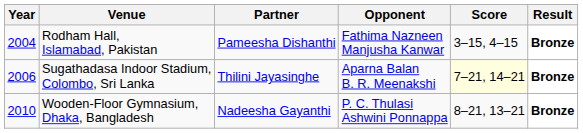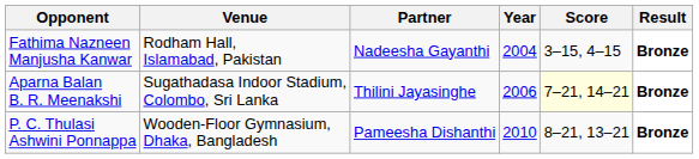 <table class="sortable wikitable" style="font-size: 90%;">
 <tr>
-<th>Year</th>
+<th>Opponent</th>
 <th>Venue</th>
 <th>Partner</th>
-<th>Opponent</th>
+<th>Year</th>
 <th>Score</th>
 <th>Result</th>
 </tr>
 <tr>
+<td align="left"> <a href='#'>Fathima Nazneen</a><br> <a href='#'>Manjusha Kanwar</a></td>
+<td align="left">Rodham Hall,<br><a href='#'>Islamabad</a>, Pakistan</td>
+<td align="left"> <a href='#'>Nadeesha Gayanthi</a></td>
 <td align="center"><a href='#'>2004</a></td>
-<td align="left">Rodham Hall,<br><a href='#'>Islamabad</a>, Pakistan</td>
-<td align="left"> <a href='#'>Pameesha Dishanthi</a></td>
-<td align="left"> <a href='#'>Fathima Nazneen</a><br> <a href='#'>Manjusha Kanwar</a></td>
 <td align="left">3–15, 4–15</td>
 <td style="text-align:left; background:white"> <strong>Bronze</strong></td>
 </tr>
 <tr>
-<td align="center"><a href='#'>2006</a></td>
+<td align="left"> <a href='#'>Aparna Balan</a><br> <a href='#'>B. R. Meenakshi</a></td>
 <td align="left">Sugathadasa Indoor Stadium,<br><a href='#'>Colombo</a>, Sri Lanka</td>
 <td align="left"> <a href='#'>Thilini Jayasinghe</a></td>
-<td align="left"> <a href='#'>Aparna Balan</a><br> <a href='#'>B. R. Meenakshi</a></td>
+<td align="center"><a href='#'>2006</a></td>
 <td align="left" style="background: lightyellow;">7–21, 14–21</td>
 <td style="text-align:left; background:white"> <strong>Bronze</strong></td>
 </tr>
 <tr>
+<td align="left"> <a href='#'>P. C. Thulasi</a><br> <a href='#'>Ashwini Ponnappa</a></td>
+<td align="left">Wooden-Floor Gymnasium,<br><a href='#'>Dhaka</a>, Bangladesh</td>
+<td align="left"> <a href='#'>Pameesha Dishanthi</a></td>
 <td align="center"><a href='#'>2010</a></td>
-<td align="left">Wooden-Floor Gymnasium,<br><a href='#'>Dhaka</a>, Bangladesh</td>
-<td align="left"> <a href='#'>Nadeesha Gayanthi</a></td>
-<td align="left"> <a href='#'>P. C. Thulasi</a><br> <a href='#'>Ashwini Ponnappa</a></td>
 <td align="left">8–21, 13–21</td>
 <td style="text-align:left; background:white"> <strong>Bronze</strong></td>
 </tr>
 </table>
